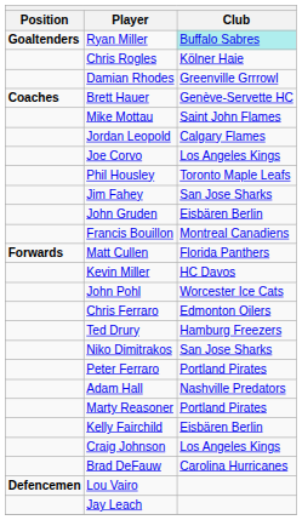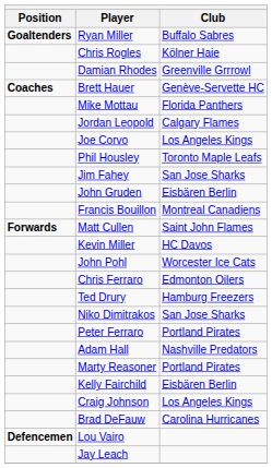 <table class=wikitable>
 <tr>
 <th colspan="7"></th>
 </tr>
 <tr>
 <th>Position</th>
 <th>Player</th>
 <th>Club</th>
 </tr>
 <tr>
 <td><strong>Goaltenders</strong></td>
 <td><a href='#'>Ryan Miller</a></td>
-<td style="background: paleturquoise;"><a href='#'>Buffalo Sabres</a></td>
+<td><a href='#'>Buffalo Sabres</a></td>
 </tr>
 <tr>
 <td></td>
 <td><a href='#'>Chris Rogles</a></td>
 <td><a href='#'>Kölner Haie</a></td>
 </tr>
 <tr>
 <td></td>
 <td><a href='#'>Damian Rhodes</a></td>
 <td><a href='#'>Greenville Grrrowl</a></td>
 </tr>
 <tr>
 <td><strong>Coaches</strong></td>
 <td><a href='#'>Brett Hauer</a></td>
 <td><a href='#'>Genève-Servette HC</a></td>
 </tr>
 <tr>
 <td></td>
 <td><a href='#'>Mike Mottau</a></td>
-<td><a href='#'>Saint John Flames</a></td>
+<td><a href='#'>Florida Panthers</a></td>
 </tr>
 <tr>
 <td></td>
 <td><a href='#'>Jordan Leopold</a></td>
 <td><a href='#'>Calgary Flames</a></td>
 </tr>
 <tr>
 <td></td>
 <td><a href='#'>Joe Corvo</a></td>
 <td><a href='#'>Los Angeles Kings</a></td>
 </tr>
 <tr>
 <td></td>
 <td><a href='#'>Phil Housley</a></td>
 <td><a href='#'>Toronto Maple Leafs</a></td>
 </tr>
 <tr>
 <td></td>
 <td><a href='#'>Jim Fahey</a></td>
 <td><a href='#'>San Jose Sharks</a></td>
 </tr>
 <tr>
 <td></td>
 <td><a href='#'>John Gruden</a></td>
 <td><a href='#'>Eisbären Berlin</a></td>
 </tr>
 <tr>
 <td></td>
 <td><a href='#'>Francis Bouillon</a></td>
 <td><a href='#'>Montreal Canadiens</a></td>
 </tr>
 <tr>
 <td><strong>Forwards</strong></td>
 <td><a href='#'>Matt Cullen</a></td>
-<td><a href='#'>Florida Panthers</a></td>
+<td><a href='#'>Saint John Flames</a></td>
 </tr>
 <tr>
 <td></td>
 <td><a href='#'>Kevin Miller</a></td>
 <td><a href='#'>HC Davos</a></td>
 </tr>
 <tr>
 <td></td>
 <td><a href='#'>John Pohl</a></td>
 <td><a href='#'>Worcester Ice Cats</a></td>
 </tr>
 <tr>
 <td></td>
 <td><a href='#'>Chris Ferraro</a></td>
 <td><a href='#'>Edmonton Oilers</a></td>
 </tr>
 <tr>
 <td></td>
 <td><a href='#'>Ted Drury</a></td>
 <td><a href='#'>Hamburg Freezers</a></td>
 </tr>
 <tr>
 <td></td>
 <td><a href='#'>Niko Dimitrakos</a></td>
 <td><a href='#'>San Jose Sharks</a></td>
 </tr>
 <tr>
 <td></td>
 <td><a href='#'>Peter Ferraro</a></td>
 <td><a href='#'>Portland Pirates</a></td>
 </tr>
 <tr>
 <td></td>
 <td><a href='#'>Adam Hall</a></td>
 <td><a href='#'>Nashville Predators</a></td>
 </tr>
 <tr>
 <td></td>
 <td><a href='#'>Marty Reasoner</a></td>
 <td><a href='#'>Portland Pirates</a></td>
 </tr>
 <tr>
 <td></td>
 <td><a href='#'>Kelly Fairchild</a></td>
 <td><a href='#'>Eisbären Berlin</a></td>
 </tr>
 <tr>
 <td></td>
 <td><a href='#'>Craig Johnson</a></td>
 <td><a href='#'>Los Angeles Kings</a></td>
 </tr>
 <tr>
 <td></td>
 <td><a href='#'>Brad DeFauw</a></td>
 <td><a href='#'>Carolina Hurricanes</a></td>
 </tr>
 <tr>
 <td><strong>Defencemen</strong></td>
 <td><a href='#'>Lou Vairo</a></td>
 <td></td>
 </tr>
 <tr>
 <td></td>
 <td><a href='#'>Jay Leach</a></td>
 <td></td>
 </tr>
 <tr>
 </tr>
 </table>
